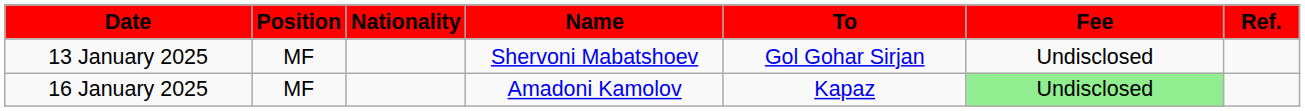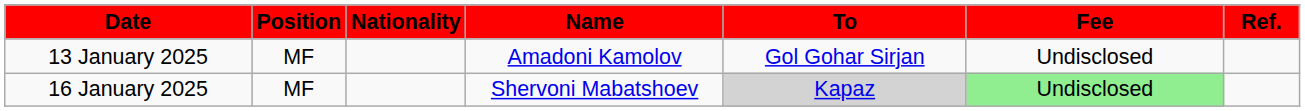 <table class="wikitable"  style="text-align:center; font-size:90%; ">
 <tr>
 <th style="background:#FF0000; color:#000000; width:200px;">Date</th>
 <th style="background:#FF0000; color:#000000; width:50px;">Position</th>
 <th style="background:#FF0000; color:#000000; width:50px;">Nationality</th>
 <th style="background:#FF0000; color:#000000; width:200px;">Name</th>
 <th style="background:#FF0000; color:#000000; width:200px;">To</th>
 <th style="background:#FF0000; color:#000000; width:200px;">Fee</th>
 <th style="background:#FF0000; color:#000000; width:50px;">Ref.</th>
 </tr>
 <tr>
 <td>13 January 2025</td>
 <td>MF</td>
 <td></td>
-<td><a href='#'>Shervoni Mabatshoev</a></td>
+<td><a href='#'>Amadoni Kamolov</a></td>
 <td><a href='#'>Gol Gohar Sirjan</a></td>
 <td>Undisclosed</td>
 <td></td>
 </tr>
 <tr>
 <td>16 January 2025</td>
 <td>MF</td>
 <td></td>
-<td><a href='#'>Amadoni Kamolov</a></td>
-<td><a href='#'>Kapaz</a></td>
+<td><a href='#'>Shervoni Mabatshoev</a></td>
+<td style="background: lightgrey;"><a href='#'>Kapaz</a></td>
 <td style="background: lightgreen;">Undisclosed</td>
 <td></td>
 </tr>
 </table>
